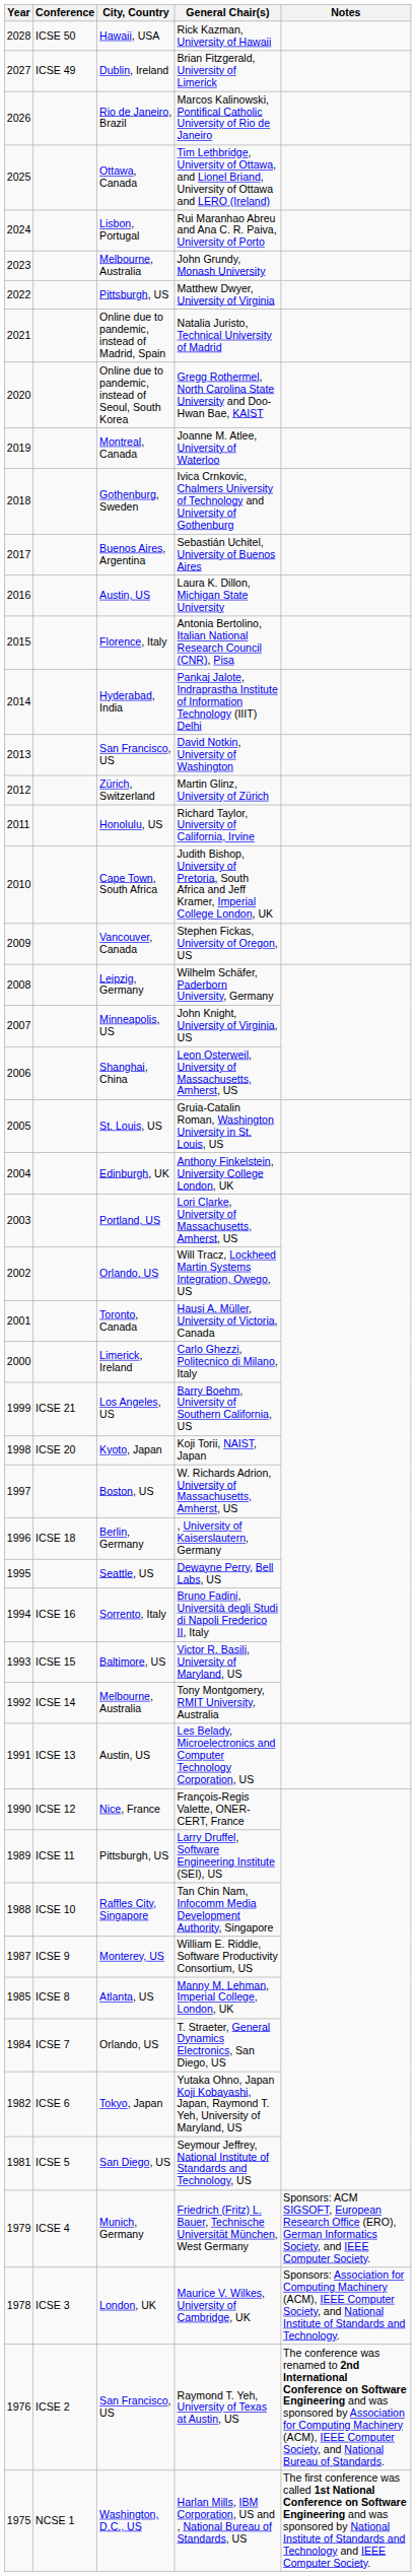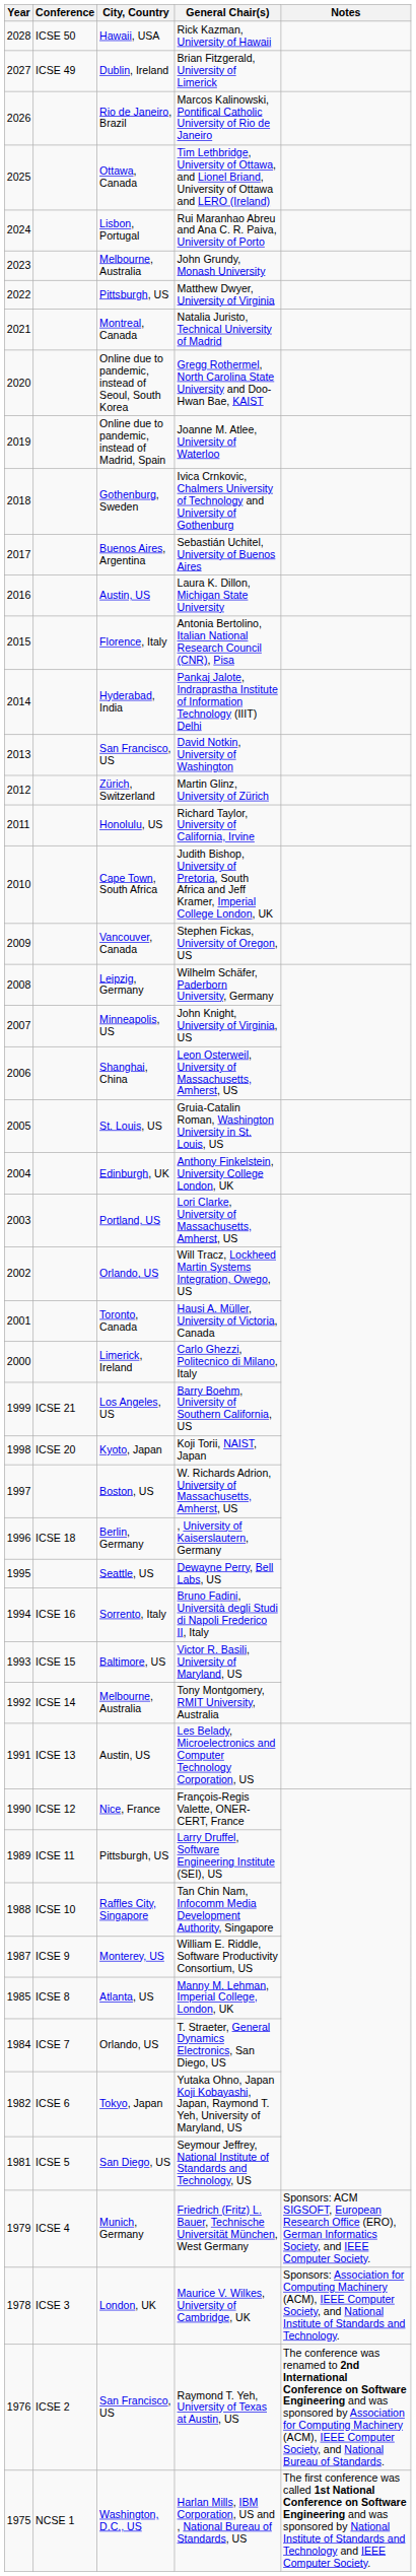 <table class="wikitable">
 <tr>
 <th>Year</th>
 <th>Conference</th>
 <th>City, Country</th>
 <th>General Chair(s)</th>
 <th>Notes</th>
 </tr>
 <tr>
 <td>2028</td>
 <td>ICSE 50</td>
 <td><a href='#'>Hawaii</a>, USA</td>
 <td>Rick Kazman, <a href='#'>University of Hawaii</a></td>
 <td></td>
 </tr>
 <tr>
 <td>2027</td>
 <td>ICSE 49</td>
 <td><a href='#'>Dublin</a>, Ireland</td>
 <td>Brian Fitzgerald, <a href='#'>University of Limerick</a></td>
 <td></td>
 </tr>
 <tr>
 <td>2026</td>
 <td></td>
 <td><a href='#'>Rio de Janeiro</a>, Brazil</td>
 <td>Marcos Kalinowski, <a href='#'>Pontifical Catholic University of Rio de Janeiro</a></td>
 <td></td>
 </tr>
 <tr>
 <td>2025</td>
 <td></td>
 <td><a href='#'>Ottawa</a>, Canada</td>
 <td><a href='#'>Tim Lethbridge</a>, <a href='#'>University of Ottawa</a>,  and <a href='#'>Lionel Briand</a>, University of Ottawa and <a href='#'>LERO (Ireland)</a></td>
 <td></td>
 </tr>
 <tr>
 <td>2024</td>
 <td></td>
 <td><a href='#'>Lisbon</a>, Portugal</td>
 <td>Rui Maranhao Abreu and Ana C. R. Paiva, <a href='#'>University of Porto</a></td>
 <td></td>
 </tr>
 <tr>
 <td>2023</td>
 <td></td>
 <td><a href='#'>Melbourne</a>, Australia</td>
 <td>John Grundy, <a href='#'>Monash University</a></td>
 <td></td>
 </tr>
 <tr>
 <td>2022</td>
 <td></td>
 <td><a href='#'>Pittsburgh</a>, US</td>
 <td>Matthew Dwyer, <a href='#'>University of Virginia</a></td>
 <td></td>
 </tr>
 <tr>
 <td>2021</td>
 <td></td>
-<td>Online due to pandemic, instead of Madrid, Spain</td>
+<td><a href='#'>Montreal</a>, Canada</td>
 <td>Natalia Juristo, <a href='#'>Technical University of Madrid</a></td>
 <td></td>
 </tr>
 <tr>
 <td>2020</td>
 <td></td>
 <td>Online due to pandemic, instead of Seoul, South Korea</td>
 <td><a href='#'>Gregg Rothermel</a>, <a href='#'>North Carolina State University</a> and Doo-Hwan Bae, <a href='#'>KAIST</a></td>
 <td></td>
 </tr>
 <tr>
 <td>2019</td>
 <td></td>
-<td><a href='#'>Montreal</a>, Canada</td>
+<td>Online due to pandemic, instead of Madrid, Spain</td>
 <td>Joanne M. Atlee, <a href='#'>University of Waterloo</a></td>
 <td></td>
 </tr>
 <tr>
 <td>2018</td>
 <td></td>
 <td><a href='#'>Gothenburg</a>, Sweden</td>
 <td>Ivica Crnkovic, <a href='#'>Chalmers University of Technology</a> and <a href='#'>University of Gothenburg</a></td>
 <td></td>
 </tr>
 <tr>
 <td>2017</td>
 <td></td>
 <td><a href='#'>Buenos Aires</a>, Argentina</td>
 <td>Sebastián Uchitel, <a href='#'>University of Buenos Aires</a></td>
 <td></td>
 </tr>
 <tr>
 <td>2016</td>
 <td></td>
 <td><a href='#'>Austin, US</a></td>
 <td>Laura K. Dillon, <a href='#'>Michigan State University</a></td>
 <td></td>
 </tr>
 <tr>
 <td>2015</td>
 <td></td>
 <td><a href='#'>Florence</a>, Italy</td>
 <td>Antonia Bertolino, <a href='#'>Italian National Research Council (CNR)</a>, <a href='#'>Pisa</a></td>
 <td></td>
 </tr>
 <tr>
 <td>2014</td>
 <td></td>
 <td><a href='#'>Hyderabad</a>, India</td>
 <td><a href='#'>Pankaj Jalote</a>, <a href='#'>Indraprastha Institute of Information Technology</a> (IIIT) <a href='#'>Delhi</a></td>
 <td></td>
 </tr>
 <tr>
 <td>2013</td>
 <td> </td>
 <td><a href='#'>San Francisco</a>, US</td>
 <td><a href='#'>David Notkin</a>, <a href='#'>University of Washington</a></td>
 <td></td>
 </tr>
 <tr>
 <td>2012</td>
 <td></td>
 <td><a href='#'>Zürich</a>, Switzerland</td>
 <td>Martin Glinz, <a href='#'>University of Zürich</a></td>
 <td></td>
 </tr>
 <tr>
 <td>2011</td>
 <td></td>
 <td><a href='#'>Honolulu</a>, US</td>
 <td>Richard Taylor, <a href='#'>University of California, Irvine</a></td>
 <td></td>
 </tr>
 <tr>
 <td>2010</td>
 <td></td>
 <td><a href='#'>Cape Town</a>, South Africa</td>
 <td>Judith Bishop, <a href='#'>University of Pretoria</a>, South Africa and Jeff Kramer, <a href='#'>Imperial College London</a>, UK</td>
 </tr>
 <tr>
 <td>2009</td>
 <td></td>
 <td><a href='#'>Vancouver</a>, Canada</td>
 <td>Stephen Fickas, <a href='#'>University of Oregon</a>, US</td>
 <td></td>
 </tr>
 <tr>
 <td>2008</td>
 <td></td>
 <td><a href='#'>Leipzig</a>, Germany</td>
 <td>Wilhelm Schäfer,  <a href='#'>Paderborn University</a>, Germany</td>
 </tr>
 <tr>
 <td>2007</td>
 <td></td>
 <td><a href='#'>Minneapolis</a>, US</td>
 <td>John Knight, <a href='#'>University of Virginia</a>, US</td>
 </tr>
 <tr>
 <td>2006</td>
 <td></td>
 <td><a href='#'>Shanghai</a>, China</td>
 <td><a href='#'>Leon Osterweil</a>, <a href='#'>University of Massachusetts, Amherst</a>, US</td>
 </tr>
 <tr>
 <td>2005</td>
 <td></td>
 <td><a href='#'>St. Louis</a>, US</td>
 <td>Gruia-Catalin Roman, <a href='#'>Washington University in St. Louis</a>, US</td>
 <td></td>
 </tr>
 <tr>
 <td>2004</td>
 <td></td>
 <td><a href='#'>Edinburgh</a>, UK</td>
 <td><a href='#'>Anthony Finkelstein</a>, <a href='#'>University College London</a>, UK</td>
 <td></td>
 </tr>
 <tr>
 <td>2003</td>
 <td></td>
 <td><a href='#'>Portland, US</a></td>
 <td><a href='#'>Lori Clarke</a>, <a href='#'>University of Massachusetts, Amherst</a>, US</td>
 </tr>
 <tr>
 <td>2002</td>
 <td></td>
 <td><a href='#'>Orlando, US</a></td>
 <td>Will Tracz, <a href='#'>Lockheed Martin Systems Integration, Owego</a>, US</td>
 </tr>
 <tr>
 <td>2001</td>
 <td></td>
 <td><a href='#'>Toronto</a>, Canada</td>
 <td><a href='#'>Hausi A. Müller</a>, <a href='#'>University of Victoria</a>, Canada</td>
 </tr>
 <tr>
 <td>2000</td>
 <td></td>
 <td><a href='#'>Limerick</a>, Ireland</td>
 <td><a href='#'>Carlo Ghezzi</a>, <a href='#'>Politecnico di Milano</a>, Italy</td>
 </tr>
 <tr>
 <td>1999</td>
 <td>ICSE 21</td>
 <td><a href='#'>Los Angeles</a>, US</td>
 <td><a href='#'>Barry Boehm</a>, <a href='#'>University of Southern California</a>, US</td>
 </tr>
 <tr>
 <td>1998</td>
 <td>ICSE 20</td>
 <td><a href='#'>Kyoto</a>, Japan</td>
 <td>Koji Torii, <a href='#'>NAIST</a>, Japan</td>
 </tr>
 <tr>
 <td>1997</td>
 <td></td>
 <td><a href='#'>Boston</a>, US</td>
 <td>W. Richards Adrion, <a href='#'>University of Massachusetts, Amherst</a>, US</td>
 </tr>
 <tr>
 <td>1996</td>
 <td>ICSE 18</td>
 <td><a href='#'>Berlin</a>, Germany</td>
 <td>, <a href='#'>University of Kaiserslautern</a>, Germany</td>
 </tr>
 <tr>
 <td>1995</td>
 <td></td>
 <td><a href='#'>Seattle</a>, US</td>
 <td><a href='#'>Dewayne Perry</a>, <a href='#'>Bell Labs</a>, US</td>
 </tr>
 <tr>
 <td>1994</td>
 <td>ICSE 16</td>
 <td><a href='#'>Sorrento</a>, Italy</td>
 <td><a href='#'>Bruno Fadini</a>, <a href='#'>Università degli Studi di Napoli Frederico II</a>, Italy</td>
 </tr>
 <tr>
 <td>1993</td>
 <td>ICSE 15</td>
 <td><a href='#'>Baltimore</a>, US</td>
 <td><a href='#'>Victor R. Basili</a>, <a href='#'>University of Maryland</a>, US</td>
 </tr>
 <tr>
 <td>1992</td>
 <td>ICSE 14</td>
 <td><a href='#'>Melbourne</a>, Australia</td>
 <td>Tony Montgomery, <a href='#'>RMIT University</a>, Australia</td>
 </tr>
 <tr>
 <td>1991</td>
 <td>ICSE 13</td>
 <td>Austin, US</td>
 <td><a href='#'>Les Belady</a>, <a href='#'>Microelectronics and Computer Technology Corporation</a>, US</td>
 <td></td>
 </tr>
 <tr>
 <td>1990</td>
 <td>ICSE 12</td>
 <td><a href='#'>Nice</a>, France</td>
 <td>François-Regis Valette, ONER-CERT, France</td>
 </tr>
 <tr>
 <td>1989</td>
 <td>ICSE 11</td>
 <td>Pittsburgh, US</td>
 <td><a href='#'>Larry Druffel</a>, <a href='#'>Software Engineering Institute</a> (SEI), US</td>
 </tr>
 <tr>
 <td>1988</td>
 <td>ICSE 10</td>
 <td><a href='#'>Raffles City, Singapore</a></td>
 <td>Tan Chin Nam, <a href='#'>Infocomm Media Development Authority</a>, Singapore</td>
 </tr>
 <tr>
 <td>1987</td>
 <td>ICSE 9</td>
 <td><a href='#'>Monterey, US</a></td>
 <td>William E. Riddle, Software Productivity Consortium, US</td>
 </tr>
 <tr>
 <td>1985</td>
 <td>ICSE 8</td>
 <td><a href='#'>Atlanta</a>, US</td>
 <td><a href='#'>Manny M. Lehman</a>, <a href='#'>Imperial College, London</a>, UK</td>
 </tr>
 <tr>
 <td>1984</td>
 <td>ICSE 7</td>
 <td>Orlando, US</td>
 <td>T. Straeter, <a href='#'>General Dynamics Electronics</a>, San Diego, US</td>
 </tr>
 <tr>
 <td>1982</td>
 <td>ICSE 6</td>
 <td><a href='#'>Tokyo</a>, Japan</td>
 <td>Yutaka Ohno, Japan <a href='#'>Koji Kobayashi</a>, Japan, Raymond T. Yeh, University of Maryland, US</td>
 </tr>
 <tr>
 <td>1981</td>
 <td>ICSE 5</td>
 <td><a href='#'>San Diego</a>, US</td>
 <td>Seymour Jeffrey, <a href='#'>National Institute of Standards and Technology</a>, US</td>
 </tr>
 <tr>
 <td>1979</td>
 <td>ICSE 4</td>
 <td><a href='#'>Munich</a>, Germany</td>
 <td><a href='#'>Friedrich (Fritz) L. Bauer</a>, <a href='#'>Technische Universität München</a>, West Germany</td>
 <td>Sponsors: ACM <a href='#'>SIGSOFT</a>, <a href='#'>European Research Office</a> (ERO), <a href='#'>German Informatics Society</a>, and <a href='#'>IEEE Computer Society</a>.</td>
 </tr>
 <tr>
 <td>1978</td>
 <td>ICSE 3</td>
 <td><a href='#'>London</a>, UK</td>
 <td><a href='#'>Maurice V. Wilkes</a>, <a href='#'>University of Cambridge</a>, UK</td>
 <td>Sponsors: <a href='#'>Association for Computing Machinery</a> (ACM), <a href='#'>IEEE Computer Society</a>, and <a href='#'>National Institute of Standards and Technology</a>.</td>
 </tr>
 <tr>
 <td>1976</td>
 <td>ICSE 2</td>
 <td><a href='#'>San Francisco</a>, US</td>
 <td>Raymond T. Yeh, <a href='#'>University of Texas at Austin</a>, US</td>
 <td>The conference was renamed to <strong>2nd International Conference on Software Engineering</strong> and was sponsored by <a href='#'>Association for Computing Machinery</a> (ACM), <a href='#'>IEEE Computer Society</a>, and <a href='#'>National Bureau of Standards</a>.</td>
 </tr>
 <tr>
 <td>1975</td>
 <td>NCSE 1</td>
 <td><a href='#'>Washington, D.C., US</a></td>
 <td><a href='#'>Harlan Mills</a>, <a href='#'>IBM Corporation</a>, US and , <a href='#'>National Bureau of Standards</a>, US</td>
 <td>The first conference was called <strong>1st National Conference on Software Engineering</strong> and was sponsored by <a href='#'>National Institute of Standards and Technology</a> and <a href='#'>IEEE Computer Society</a>.</td>
 </tr>
 </table>
